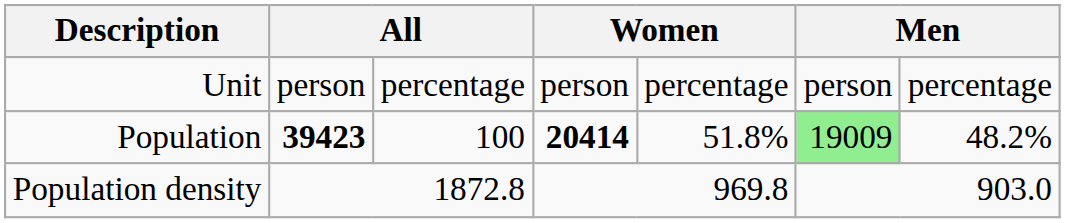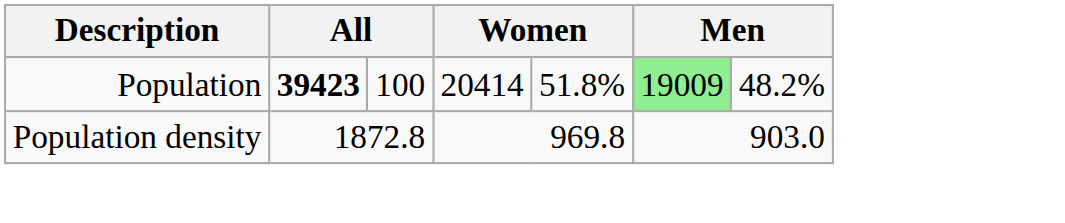 <table class="wikitable" style="text-align:right;">
 <tr>
 <th>Description</th>
 <th colspan=2>All</th>
 <th colspan=2>Women</th>
 <th colspan=2>Men</th>
 </tr>
-<tr>
-<td>Unit</td>
-<td>person</td>
-<td>percentage</td>
-<td>person</td>
-<td>percentage</td>
-<td>person</td>
-<td>percentage</td>
-</tr>
 <tr ->
 <td>Population</td>
 <td><strong>39423</strong></td>
 <td>100</td>
-<td><strong>20414</strong></td>
+<td>20414</td>
 <td>51.8%</td>
 <td style="background: lightgreen;">19009</td>
 <td>48.2%</td>
 </tr>
 <tr ->
 <td>Population density</td>
 <td colspan=2>1872.8</td>
 <td colspan=2>969.8</td>
 <td colspan=2>903.0</td>
 </tr>
 </table>
